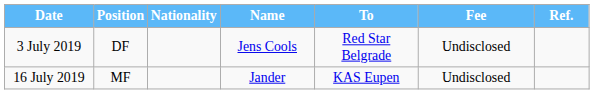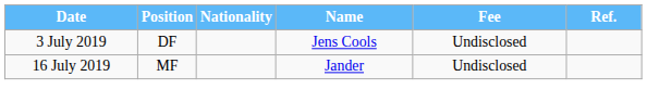 <table class="wikitable"  style="text-align:center; font-size:90%; ">
 <tr>
 <th style="background:#5BB8F8; color:white; width:200px;">Date</th>
 <th style="background:#5BB8F8; color:white; width:50px;">Position</th>
 <th style="background:#5BB8F8; color:white; width:50px;">Nationality</th>
 <th style="background:#5BB8F8; color:white; width:200px;">Name</th>
-<th style="background:#5BB8F8; color:white; width:200px;">To</th>
 <th style="background:#5BB8F8; color:white; width:200px;">Fee</th>
 <th style="background:#5BB8F8; color:white; width:100px;">Ref.</th>
 </tr>
 <tr>
 <td>3 July 2019</td>
 <td>DF</td>
 <td></td>
 <td><a href='#'>Jens Cools</a></td>
-<td><a href='#'>Red Star Belgrade</a></td>
 <td>Undisclosed</td>
 <td></td>
 </tr>
 <tr>
 <td>16 July 2019</td>
 <td>MF</td>
 <td></td>
 <td><a href='#'>Jander</a></td>
-<td><a href='#'>KAS Eupen</a></td>
 <td>Undisclosed</td>
 <td></td>
 </tr>
 </table>
